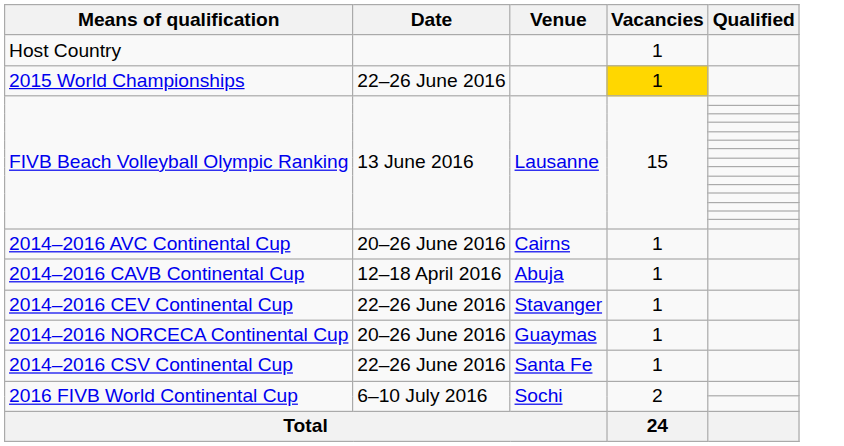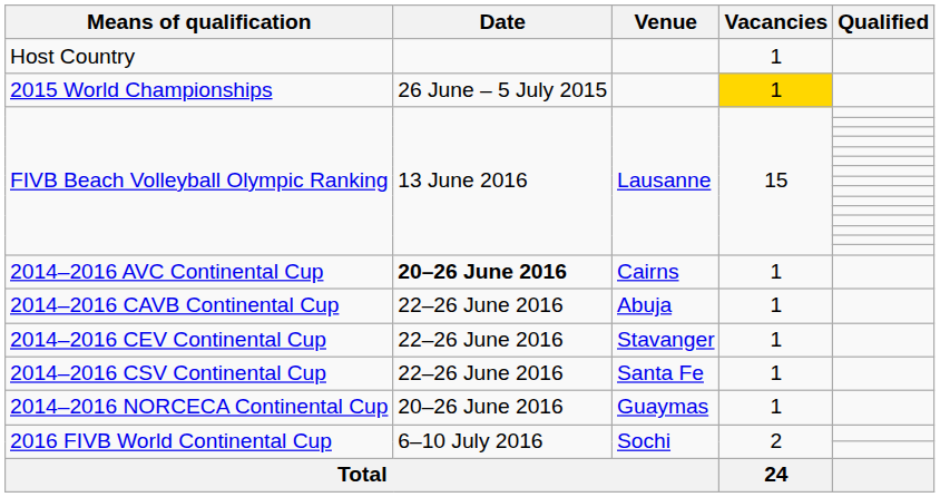 <table class="wikitable">
 <tr>
 <th>Means of qualification</th>
 <th>Date</th>
 <th>Venue</th>
 <th>Vacancies</th>
 <th>Qualified</th>
 </tr>
 <tr>
 <td>Host Country</td>
 <td></td>
 <td></td>
 <td style="text-align:center;">1</td>
 <td></td>
 </tr>
 <tr>
 <td><a href='#'>2015 World Championships</a></td>
-<td>22–26 June 2016</td>
+<td>26 June – 5 July 2015</td>
 <td></td>
 <td style="background: gold; text-align:center;">1</td>
 <td></td>
 </tr>
 <tr>
 <td rowspan="15"><a href='#'>FIVB Beach Volleyball Olympic Ranking</a></td>
 <td rowspan="15">13 June 2016</td>
 <td rowspan="15"> <a href='#'>Lausanne</a></td>
 <td rowspan="15" style="text-align:center;">15</td>
 <td></td>
 </tr>
 <tr>
 <td></td>
 </tr>
 <tr>
 <td></td>
 </tr>
 <tr>
 <td></td>
 </tr>
 <tr>
 <td></td>
 </tr>
 <tr>
 <td></td>
 </tr>
 <tr>
 <td></td>
 </tr>
 <tr>
 <td></td>
 </tr>
 <tr>
 <td></td>
 </tr>
 <tr>
 <td></td>
 </tr>
 <tr>
 <td></td>
 </tr>
 <tr>
 <td></td>
 </tr>
 <tr>
 <td></td>
 </tr>
 <tr>
 <td></td>
 </tr>
 <tr>
 <td></td>
 </tr>
 <tr>
 <td><a href='#'>2014–2016 AVC Continental Cup</a></td>
-<td>20–26 June 2016</td>
+<td><strong>20–26 June 2016</strong></td>
 <td> <a href='#'>Cairns</a></td>
 <td style="text-align:center;">1</td>
 <td></td>
 </tr>
 <tr>
 <td><a href='#'>2014–2016 CAVB Continental Cup</a></td>
-<td>12–18 April 2016</td>
+<td>22–26 June 2016</td>
 <td> <a href='#'>Abuja</a></td>
 <td style="text-align:center;">1</td>
 <td></td>
 </tr>
 <tr>
 <td><a href='#'>2014–2016 CEV Continental Cup</a></td>
 <td>22–26 June 2016</td>
 <td> <a href='#'>Stavanger</a></td>
 <td style="text-align:center;">1</td>
 <td></td>
 </tr>
 <tr>
-<td><a href='#'>2014–2016 NORCECA Continental Cup</a></td>
-<td>20–26 June 2016</td>
-<td> <a href='#'>Guaymas</a></td>
+<td><a href='#'>2014–2016 CSV Continental Cup</a></td>
+<td>22–26 June 2016</td>
+<td> <a href='#'>Santa Fe</a></td>
 <td style="text-align:center;">1</td>
 <td></td>
 </tr>
 <tr>
-<td><a href='#'>2014–2016 CSV Continental Cup</a></td>
-<td>22–26 June 2016</td>
-<td> <a href='#'>Santa Fe</a></td>
+<td><a href='#'>2014–2016 NORCECA Continental Cup</a></td>
+<td>20–26 June 2016</td>
+<td> <a href='#'>Guaymas</a></td>
 <td style="text-align:center;">1</td>
 <td></td>
 </tr>
 <tr>
 <td rowspan="2"><a href='#'>2016 FIVB World Continental Cup</a></td>
 <td rowspan="2">6–10 July 2016</td>
 <td rowspan="2"> <a href='#'>Sochi</a></td>
 <td rowspan="2" style="text-align:center;">2</td>
 <td></td>
 </tr>
 <tr>
 <td></td>
 </tr>
 <tr>
 <th colspan="3">Total</th>
 <th>24</th>
 <th></th>
 </tr>
 </table>
